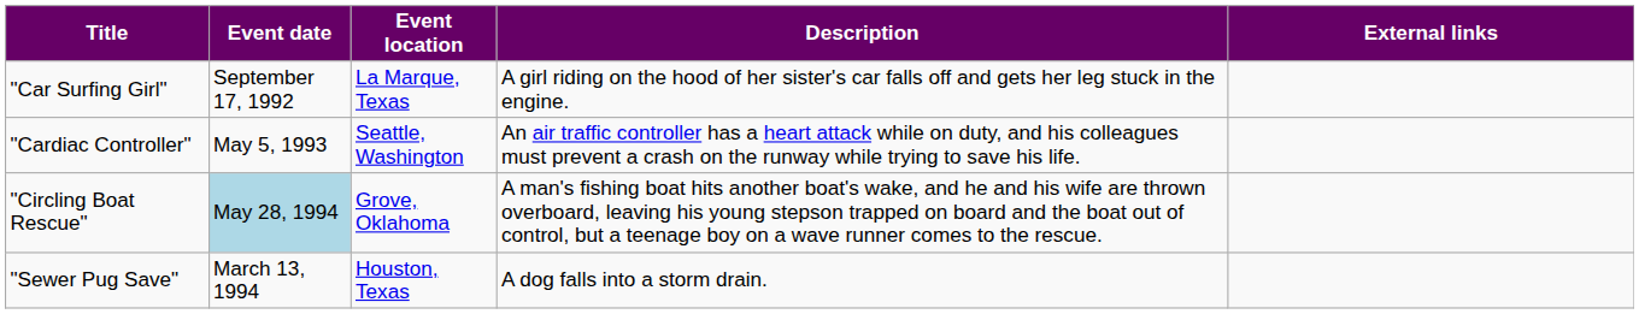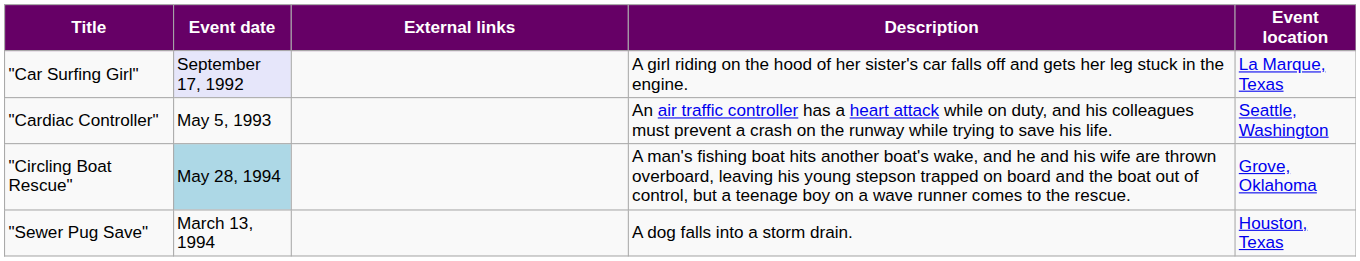 <table class="wikitable" style="width: 100%;">
 <tr>
 <th style="background: #660066; color: #FFFFFF; width: 10%;">Title</th>
 <th style="background: #660066; color: #FFFFFF; width: 7%;">Event date</th>
+<th style="background: #660066; color: #FFFFFF; width: 20%;">External links</th>
+<th style="background: #660066; color: #FFFFFF; width: 36%;">Description</th>
 <th style="background: #660066; color: #FFFFFF; width: 7%;">Event location</th>
-<th style="background: #660066; color: #FFFFFF; width: 36%;">Description</th>
-<th style="background: #660066; color: #FFFFFF; width: 20%;">External links</th>
 </tr>
 <tr>
 <td>"Car Surfing Girl"</td>
-<td>September 17, 1992</td>
+<td style="background: lavender;">September 17, 1992</td>
+<td></td>
+<td>A girl riding on the hood of her sister's car falls off and gets her leg stuck in the engine.</td>
 <td><a href='#'>La Marque, Texas</a></td>
-<td>A girl riding on the hood of her sister's car falls off and gets her leg stuck in the engine.</td>
-<td></td>
 </tr>
 <tr>
 <td>"Cardiac Controller"</td>
 <td>May 5, 1993</td>
+<td></td>
+<td>An <a href='#'>air traffic controller</a> has a <a href='#'>heart attack</a> while on duty, and his colleagues must prevent a crash on the runway while trying to save his life.</td>
 <td><a href='#'>Seattle, Washington</a></td>
-<td>An <a href='#'>air traffic controller</a> has a <a href='#'>heart attack</a> while on duty, and his colleagues must prevent a crash on the runway while trying to save his life.</td>
-<td></td>
 </tr>
 <tr>
 <td>"Circling Boat Rescue"</td>
 <td style="background: lightblue;">May 28, 1994</td>
+<td></td>
+<td>A man's fishing boat hits another boat's wake, and he and his wife are thrown overboard, leaving his young stepson trapped on board and the boat out of control, but a teenage boy on a wave runner comes to the rescue.</td>
 <td><a href='#'>Grove, Oklahoma</a></td>
-<td>A man's fishing boat hits another boat's wake, and he and his wife are thrown overboard, leaving his young stepson trapped on board and the boat out of control, but a teenage boy on a wave runner comes to the rescue.</td>
-<td></td>
 </tr>
 <tr>
 <td>"Sewer Pug Save"</td>
 <td>March 13, 1994</td>
+<td></td>
+<td>A dog falls into a storm drain.</td>
 <td><a href='#'>Houston, Texas</a></td>
-<td>A dog falls into a storm drain.</td>
-<td></td>
 </tr>
 </table>
